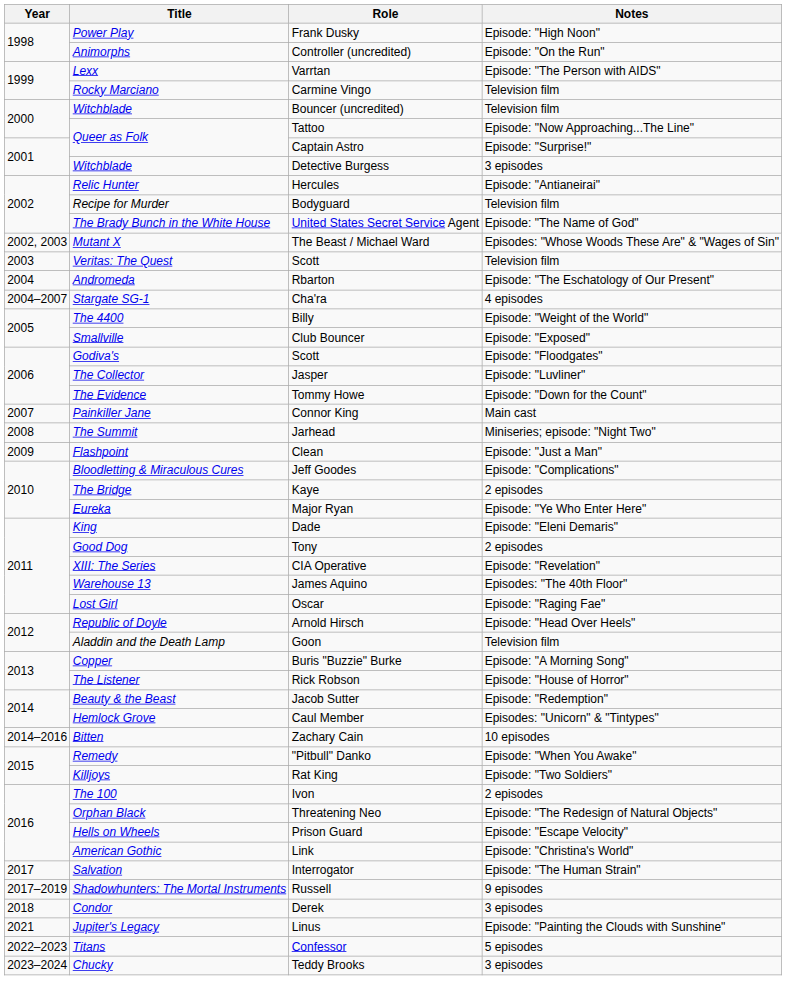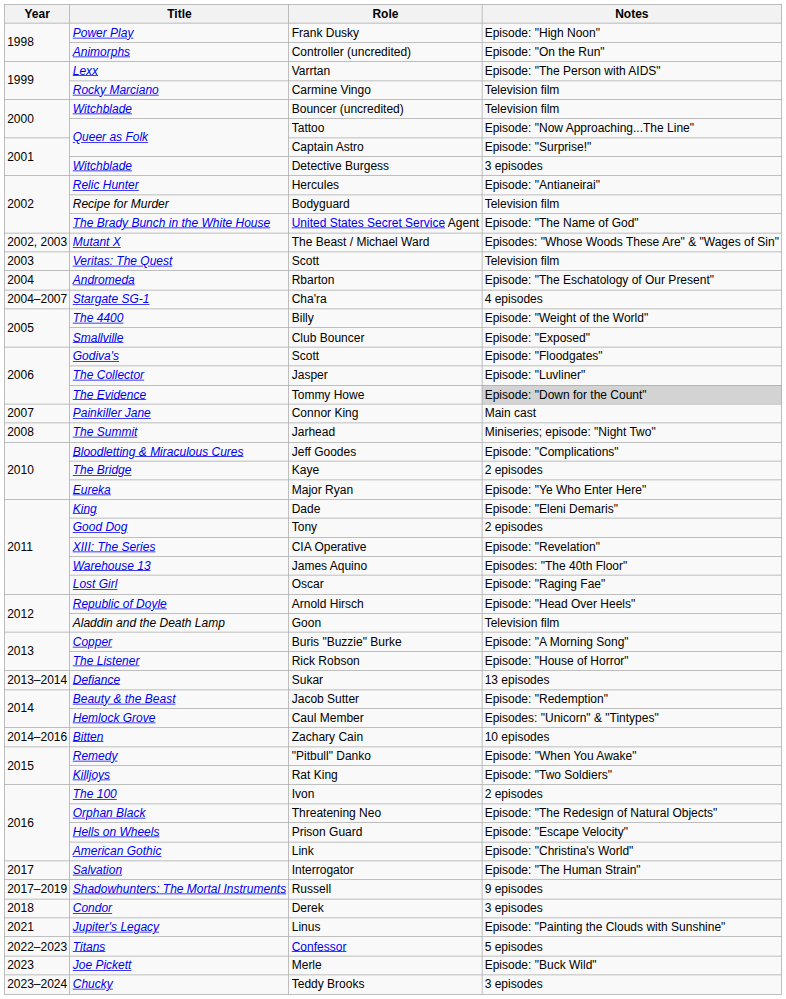 <table class="wikitable sortable">
 <tr>
 <th>Year</th>
 <th>Title</th>
 <th>Role</th>
 <th class="unsortable">Notes</th>
 </tr>
 <tr>
 <td rowspan="2">1998</td>
 <td><em><a href='#'>Power Play</a></em></td>
 <td>Frank Dusky</td>
 <td>Episode: "High Noon"</td>
 </tr>
 <tr>
 <td><em><a href='#'>Animorphs</a></em></td>
 <td>Controller (uncredited)</td>
 <td>Episode: "On the Run"</td>
 </tr>
 <tr>
 <td rowspan="2">1999</td>
 <td><em><a href='#'>Lexx</a></em></td>
 <td>Varrtan</td>
 <td>Episode: "The Person with AIDS"</td>
 </tr>
 <tr>
 <td><em><a href='#'>Rocky Marciano</a></em></td>
 <td>Carmine Vingo</td>
 <td>Television film</td>
 </tr>
 <tr>
 <td rowspan="2">2000</td>
 <td><em><a href='#'>Witchblade</a></em></td>
 <td>Bouncer (uncredited)</td>
 <td>Television film</td>
 </tr>
 <tr>
 <td rowspan="2"><em><a href='#'>Queer as Folk</a></em></td>
 <td>Tattoo</td>
 <td>Episode: "Now Approaching...The Line"</td>
 </tr>
 <tr>
 <td rowspan="2">2001</td>
 <td>Captain Astro</td>
 <td>Episode: "Surprise!"</td>
 </tr>
 <tr>
 <td><em><a href='#'>Witchblade</a></em></td>
 <td>Detective Burgess</td>
 <td>3 episodes</td>
 </tr>
 <tr>
 <td rowspan="3">2002</td>
 <td><em><a href='#'>Relic Hunter</a></em></td>
 <td>Hercules</td>
 <td>Episode: "Antianeirai"</td>
 </tr>
 <tr>
 <td><em>Recipe for Murder</em></td>
 <td>Bodyguard</td>
 <td>Television film</td>
 </tr>
 <tr>
 <td><em><a href='#'>The Brady Bunch in the White House</a></em></td>
 <td><a href='#'>United States Secret Service</a> Agent</td>
 <td>Episode: "The Name of God"</td>
 </tr>
 <tr>
 <td>2002, 2003</td>
 <td><em><a href='#'>Mutant X</a></em></td>
 <td>The Beast / Michael Ward</td>
 <td>Episodes: "Whose Woods These Are" & "Wages of Sin"</td>
 </tr>
 <tr>
 <td>2003</td>
 <td><em><a href='#'>Veritas: The Quest</a></em></td>
 <td>Scott</td>
 <td>Television film</td>
 </tr>
 <tr>
 <td>2004</td>
 <td><em><a href='#'>Andromeda</a></em></td>
 <td>Rbarton</td>
 <td>Episode: "The Eschatology of Our Present"</td>
 </tr>
 <tr>
 <td>2004–2007</td>
 <td><em><a href='#'>Stargate SG-1</a></em></td>
 <td>Cha'ra</td>
 <td>4 episodes</td>
 </tr>
 <tr>
 <td rowspan="2">2005</td>
 <td><em><a href='#'>The 4400</a></em></td>
 <td>Billy</td>
 <td>Episode: "Weight of the World"</td>
 </tr>
 <tr>
 <td><em><a href='#'>Smallville</a></em></td>
 <td>Club Bouncer</td>
 <td>Episode: "Exposed"</td>
 </tr>
 <tr>
 <td rowspan="3">2006</td>
 <td><em><a href='#'>Godiva's</a></em></td>
 <td>Scott</td>
 <td>Episode: "Floodgates"</td>
 </tr>
 <tr>
 <td><em><a href='#'>The Collector</a></em></td>
 <td>Jasper</td>
 <td>Episode: "Luvliner"</td>
 </tr>
 <tr>
 <td><em><a href='#'>The Evidence</a></em></td>
 <td>Tommy Howe</td>
-<td>Episode: "Down for the Count"</td>
+<td style="background: lightgrey;">Episode: "Down for the Count"</td>
 </tr>
 <tr>
 <td>2007</td>
 <td><em><a href='#'>Painkiller Jane</a></em></td>
 <td>Connor King</td>
 <td>Main cast</td>
 </tr>
 <tr>
 <td>2008</td>
 <td><em><a href='#'>The Summit</a></em></td>
 <td>Jarhead</td>
 <td>Miniseries; episode: "Night Two"</td>
-</tr>
-<tr>
-<td>2009</td>
-<td><em><a href='#'>Flashpoint</a></em></td>
-<td>Clean</td>
-<td>Episode: "Just a Man"</td>
 </tr>
 <tr>
 <td rowspan="3">2010</td>
 <td><em><a href='#'>Bloodletting & Miraculous Cures</a></em></td>
 <td>Jeff Goodes</td>
 <td>Episode: "Complications"</td>
 </tr>
 <tr>
 <td><em><a href='#'>The Bridge</a></em></td>
 <td>Kaye</td>
 <td>2 episodes</td>
 </tr>
 <tr>
 <td><em><a href='#'>Eureka</a></em></td>
 <td>Major Ryan</td>
 <td>Episode: "Ye Who Enter Here"</td>
 </tr>
 <tr>
 <td rowspan="5">2011</td>
 <td><em><a href='#'>King</a></em></td>
 <td>Dade</td>
 <td>Episode: "Eleni Demaris"</td>
 </tr>
 <tr>
 <td><em><a href='#'>Good Dog</a></em></td>
 <td>Tony</td>
 <td>2 episodes</td>
 </tr>
 <tr>
 <td><em><a href='#'>XIII: The Series</a></em></td>
 <td>CIA Operative</td>
 <td>Episode: "Revelation"</td>
 </tr>
 <tr>
 <td><em><a href='#'>Warehouse 13</a></em></td>
 <td>James Aquino</td>
 <td>Episodes: "The 40th Floor"</td>
 </tr>
 <tr>
 <td><em><a href='#'>Lost Girl</a></em></td>
 <td>Oscar</td>
 <td>Episode: "Raging Fae"</td>
 </tr>
 <tr>
 <td rowspan="2">2012</td>
 <td><em><a href='#'>Republic of Doyle</a></em></td>
 <td>Arnold Hirsch</td>
 <td>Episode: "Head Over Heels"</td>
 </tr>
 <tr>
 <td><em>Aladdin and the Death Lamp</em></td>
 <td>Goon</td>
 <td>Television film</td>
 </tr>
 <tr>
 <td rowspan="2">2013</td>
 <td><em><a href='#'>Copper</a></em></td>
 <td>Buris "Buzzie" Burke</td>
 <td>Episode: "A Morning Song"</td>
 </tr>
 <tr>
 <td><em><a href='#'>The Listener</a></em></td>
 <td>Rick Robson</td>
 <td>Episode: "House of Horror"</td>
+</tr>
+<tr>
+<td>2013–2014</td>
+<td><em><a href='#'>Defiance</a></em></td>
+<td>Sukar</td>
+<td>13 episodes</td>
 </tr>
 <tr>
 <td rowspan="2">2014</td>
 <td><em><a href='#'>Beauty & the Beast</a></em></td>
 <td>Jacob Sutter</td>
 <td>Episode: "Redemption"</td>
 </tr>
 <tr>
 <td><em><a href='#'>Hemlock Grove</a></em></td>
 <td>Caul Member</td>
 <td>Episodes: "Unicorn" & "Tintypes"</td>
 </tr>
 <tr>
 <td>2014–2016</td>
 <td><em><a href='#'>Bitten</a></em></td>
 <td>Zachary Cain</td>
 <td>10 episodes</td>
 </tr>
 <tr>
 <td rowspan="2">2015</td>
 <td><em><a href='#'>Remedy</a></em></td>
 <td>"Pitbull" Danko</td>
 <td>Episode: "When You Awake"</td>
 </tr>
 <tr>
 <td><em><a href='#'>Killjoys</a></em></td>
 <td>Rat King</td>
 <td>Episode: "Two Soldiers"</td>
 </tr>
 <tr>
 <td rowspan="4">2016</td>
 <td><em><a href='#'>The 100</a></em></td>
 <td>Ivon</td>
 <td>2 episodes</td>
 </tr>
 <tr>
 <td><em><a href='#'>Orphan Black</a></em></td>
 <td>Threatening Neo</td>
 <td>Episode: "The Redesign of Natural Objects"</td>
 </tr>
 <tr>
 <td><em><a href='#'>Hells on Wheels</a></em></td>
 <td>Prison Guard</td>
 <td>Episode: "Escape Velocity"</td>
 </tr>
 <tr>
 <td><em><a href='#'>American Gothic</a></em></td>
 <td>Link</td>
 <td>Episode: "Christina's World"</td>
 </tr>
 <tr>
 <td>2017</td>
 <td><em><a href='#'>Salvation</a></em></td>
 <td>Interrogator</td>
 <td>Episode: "The Human Strain"</td>
 </tr>
 <tr>
 <td>2017–2019</td>
 <td><em><a href='#'>Shadowhunters: The Mortal Instruments</a></em></td>
 <td>Russell</td>
 <td>9 episodes</td>
 </tr>
 <tr>
 <td>2018</td>
 <td><em><a href='#'>Condor</a></em></td>
 <td>Derek</td>
 <td>3 episodes</td>
 </tr>
 <tr>
 <td>2021</td>
 <td><em><a href='#'>Jupiter's Legacy</a></em></td>
 <td>Linus</td>
 <td>Episode: "Painting the Clouds with Sunshine"</td>
 </tr>
 <tr>
 <td>2022–2023</td>
 <td><em><a href='#'>Titans</a></em></td>
 <td><a href='#'>Confessor</a></td>
 <td>5 episodes</td>
 </tr>
 <tr>
+<td>2023</td>
+<td><em><a href='#'>Joe Pickett</a></em></td>
+<td>Merle</td>
+<td>Episode: "Buck Wild"</td>
+</tr>
+<tr>
 <td>2023–2024</td>
 <td><em><a href='#'>Chucky</a></em></td>
 <td>Teddy Brooks</td>
 <td>3 episodes</td>
 </tr>
 </table>
